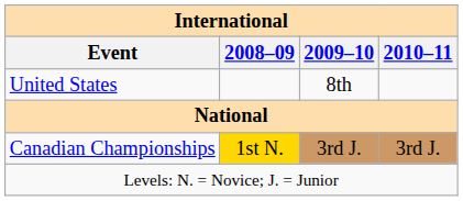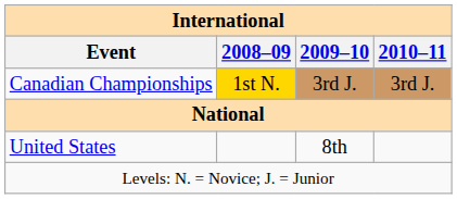 <table class="wikitable" style="text-align:center">
 <tr>
 <th style="background-color: #ffdead; " colspan=4 align=center><strong>International</strong></th>
 </tr>
 <tr>
 <th>Event</th>
 <th><a href='#'>2008–09</a></th>
 <th><a href='#'>2009–10</a></th>
 <th><a href='#'>2010–11</a></th>
 </tr>
 <tr>
+<td align=left><a href='#'>Canadian Championships</a></td>
+<td bgcolor=gold>1st N.</td>
+<td bgcolor=cc9966>3rd J.</td>
+<td bgcolor=cc9966>3rd J.</td>
+</tr>
+<tr>
+<th style="background-color: #ffdead; " colspan=4 align=center><strong>National</strong></th>
+</tr>
+<tr>
 <td align=left> <a href='#'>United States</a></td>
 <td></td>
 <td>8th</td>
 <td></td>
 </tr>
 <tr>
-<th style="background-color: #ffdead; " colspan=4 align=center><strong>National</strong></th>
-</tr>
-<tr>
-<td align=left><a href='#'>Canadian Championships</a></td>
-<td bgcolor=gold>1st N.</td>
-<td bgcolor=cc9966>3rd J.</td>
-<td bgcolor=cc9966>3rd J.</td>
-</tr>
-<tr>
 <td colspan=4 align=center><small> Levels: N. = Novice; J. = Junior </small></td>
 </tr>
 </table>
